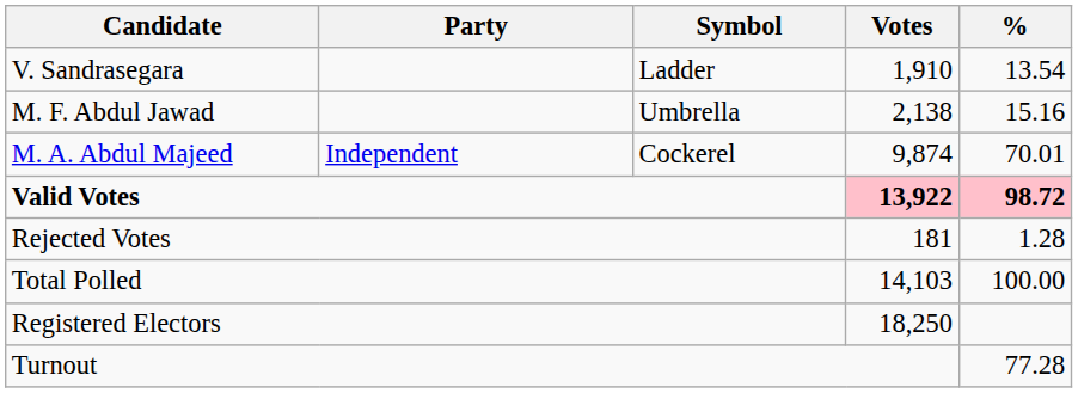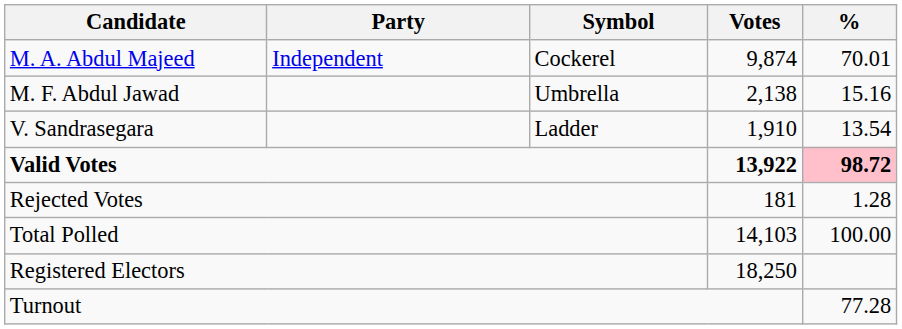 <table class="wikitable" border="1" style="text-align:right;">
 <tr>
 <th align=left width="180">Candidate</th>
 <th align=left width="180">Party</th>
 <th align=left width="120">Symbol</th>
 <th align=left width="60">Votes</th>
 <th align=left width="60">%</th>
 </tr>
 <tr>
-<td align=left>V. Sandrasegara</td>
-<td></td>
-<td align=left>Ladder</td>
-<td>1,910</td>
-<td>13.54</td>
+<td align=left><a href='#'>M. A. Abdul Majeed</a></td>
+<td align=left><a href='#'>Independent</a></td>
+<td align=left>Cockerel</td>
+<td>9,874</td>
+<td>70.01</td>
 </tr>
 <tr>
 <td align=left>M. F. Abdul Jawad</td>
 <td></td>
 <td align=left>Umbrella</td>
 <td>2,138</td>
 <td>15.16</td>
 </tr>
 <tr>
-<td align=left><a href='#'>M. A. Abdul Majeed</a></td>
-<td align=left><a href='#'>Independent</a></td>
-<td align=left>Cockerel</td>
-<td>9,874</td>
-<td>70.01</td>
+<td align=left>V. Sandrasegara</td>
+<td></td>
+<td align=left>Ladder</td>
+<td>1,910</td>
+<td>13.54</td>
 </tr>
 <tr>
 <td align=left colspan=3><strong>Valid Votes</strong></td>
-<td style="background: pink;"><strong>13,922</strong></td>
+<td><strong>13,922</strong></td>
 <td style="background: pink;"><strong>98.72</strong></td>
 </tr>
 <tr>
 <td align=left colspan=3>Rejected Votes</td>
 <td>181</td>
 <td>1.28</td>
 </tr>
 <tr>
 <td align=left colspan=3>Total Polled</td>
 <td>14,103</td>
 <td>100.00</td>
 </tr>
 <tr>
 <td align=left colspan=3>Registered Electors</td>
 <td>18,250</td>
 <td></td>
 </tr>
 <tr>
 <td align=left colspan=4>Turnout</td>
 <td>77.28</td>
 </tr>
 </table>
